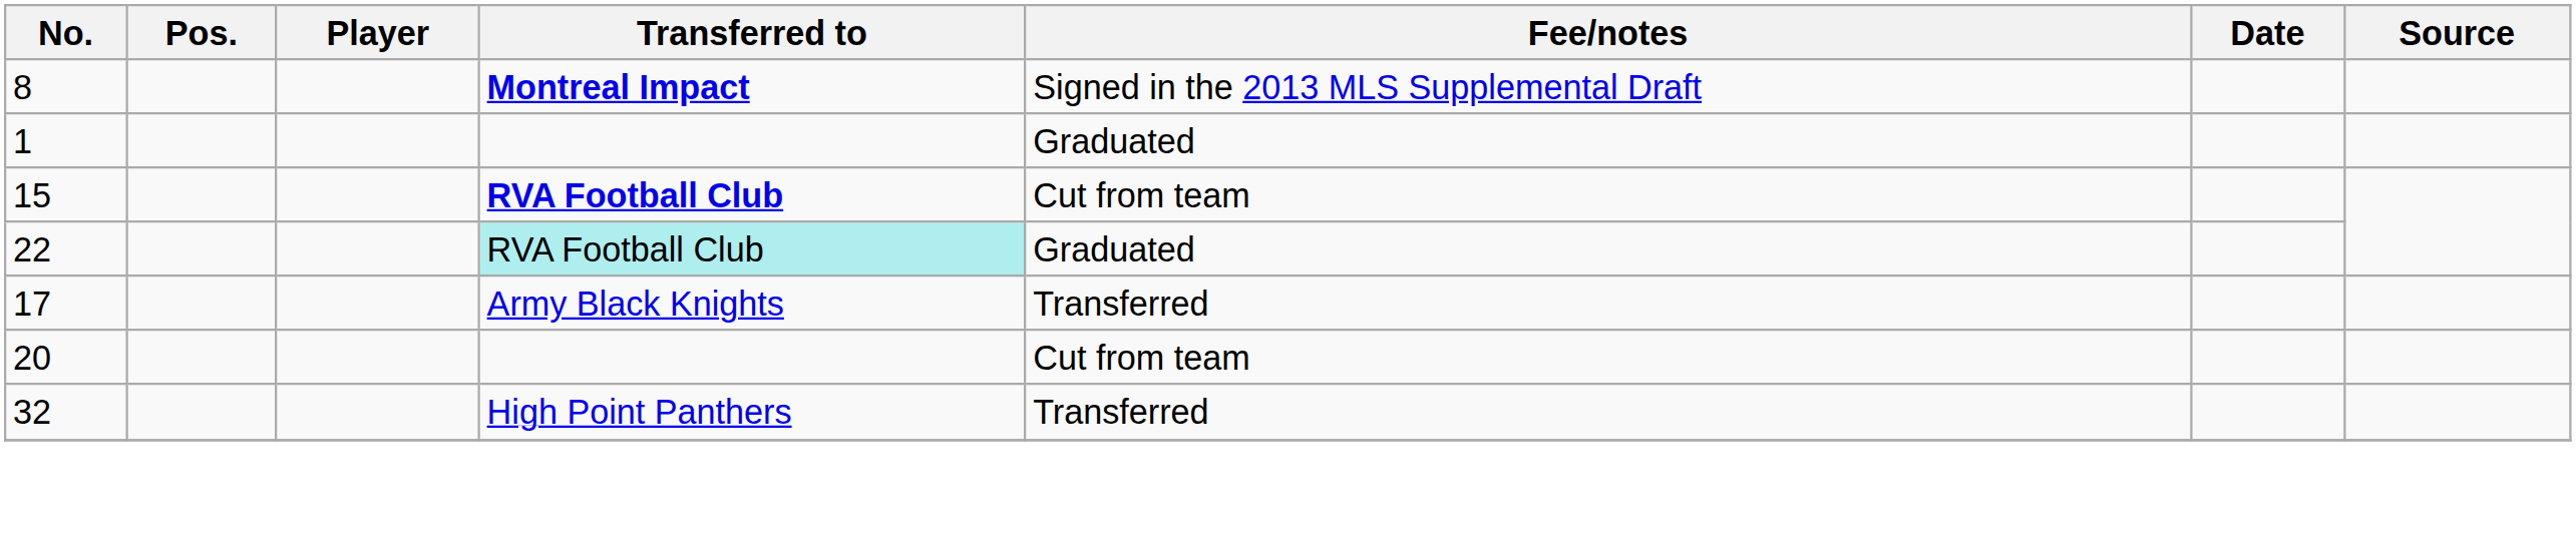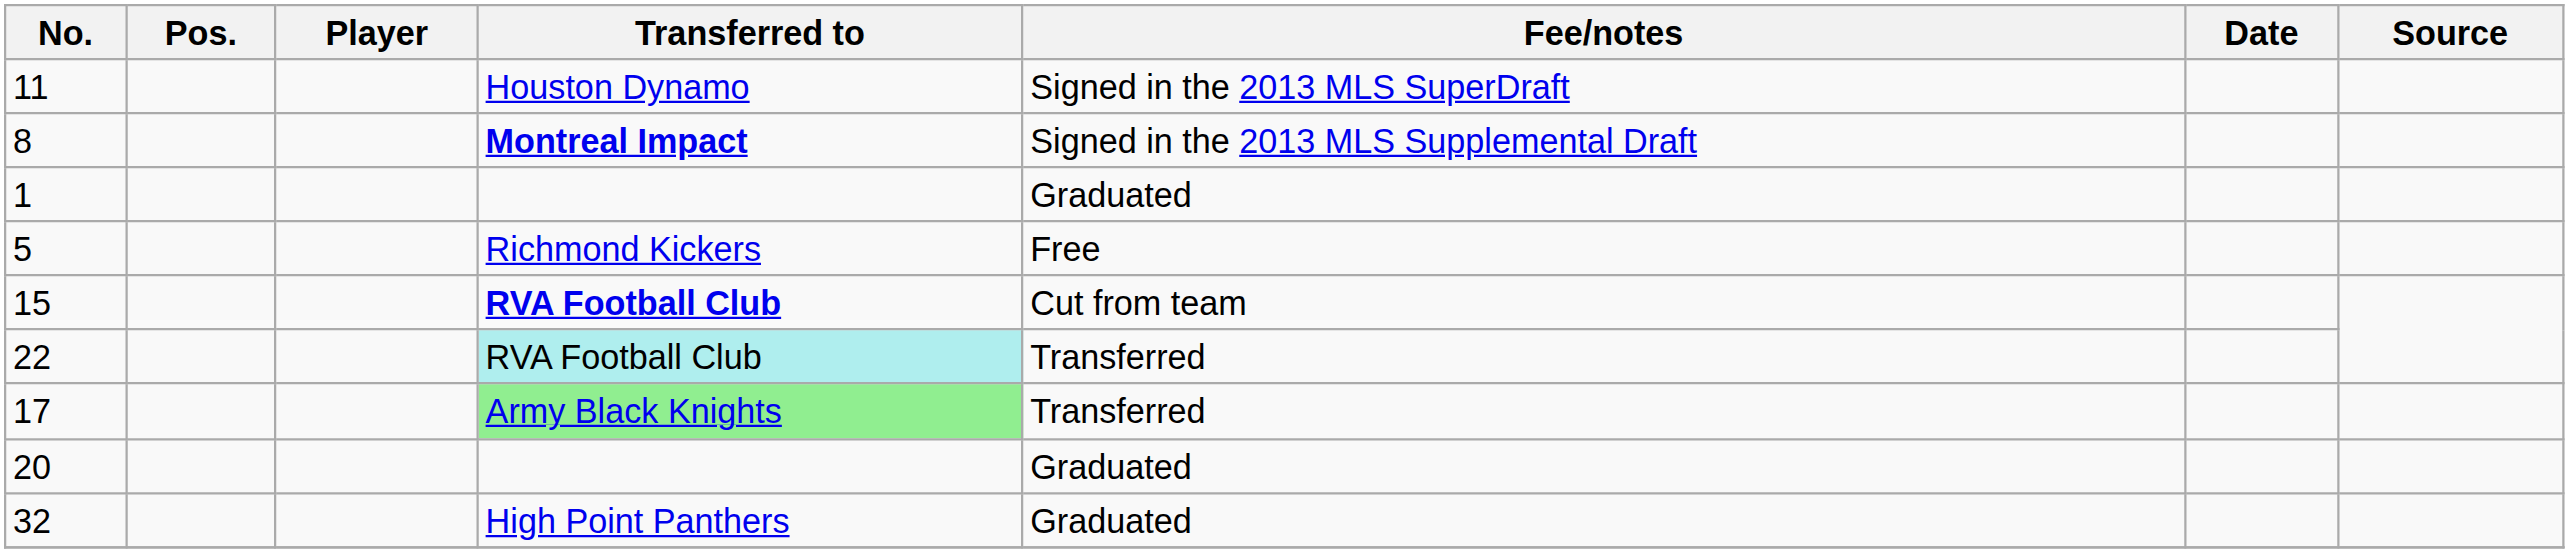 <table class="wikitable sortable" style="width:90%; text-align:center; font-size:95%; text-align:left;">
 <tr>
 <th><strong>No.</strong></th>
 <th><strong>Pos.</strong></th>
 <th><strong>Player</strong></th>
 <th><strong>Transferred to</strong></th>
 <th><strong>Fee/notes</strong></th>
 <th><strong>Date</strong></th>
 <th><strong>Source</strong></th>
+</tr>
+<tr>
+<td>11</td>
+<td align=center></td>
+<td></td>
+<td> <a href='#'>Houston Dynamo</a></td>
+<td>Signed in the <a href='#'>2013 MLS SuperDraft</a></td>
+<td></td>
+<td></td>
 </tr>
 <tr>
 <td>8</td>
 <td align=center></td>
 <td></td>
 <td><strong> <a href='#'>Montreal Impact</a></strong></td>
 <td>Signed in the <a href='#'>2013 MLS Supplemental Draft</a></td>
 <td></td>
 <td></td>
 </tr>
 <tr>
 <td>1</td>
 <td align=center></td>
 <td></td>
 <td></td>
 <td>Graduated</td>
 <td></td>
 <td></td>
 </tr>
 <tr>
+<td>5</td>
+<td align=center></td>
+<td></td>
+<td> <a href='#'>Richmond Kickers</a></td>
+<td>Free</td>
+<td></td>
+<td></td>
+</tr>
+<tr>
 <td>15</td>
 <td align=center></td>
 <td></td>
 <td><strong> <a href='#'>RVA Football Club</a></strong></td>
 <td>Cut from team</td>
 <td></td>
 </tr>
 <tr>
 <td>22</td>
 <td align=center></td>
 <td></td>
 <td style="background: paleturquoise;"> RVA Football Club</td>
-<td>Graduated</td>
+<td>Transferred</td>
 <td></td>
 </tr>
 <tr>
 <td>17</td>
 <td align=center></td>
 <td></td>
-<td> <a href='#'>Army Black Knights</a></td>
+<td style="background: lightgreen;"> <a href='#'>Army Black Knights</a></td>
 <td>Transferred</td>
 <td></td>
 <td></td>
 </tr>
 <tr>
 <td>20</td>
 <td align=center></td>
 <td></td>
 <td></td>
-<td>Cut from team</td>
+<td>Graduated</td>
 <td></td>
 <td></td>
 </tr>
 <tr>
 <td>32</td>
 <td align=center></td>
 <td></td>
 <td> <a href='#'>High Point Panthers</a></td>
-<td>Transferred</td>
+<td>Graduated</td>
 <td></td>
 <td></td>
 </tr>
 <tr>
 </tr>
 </table>
